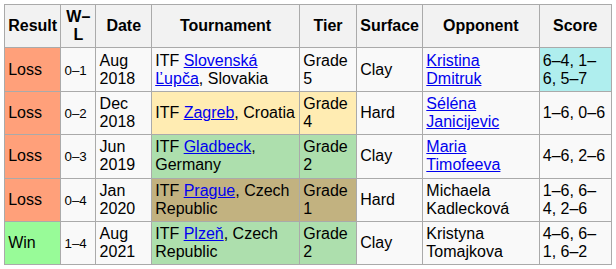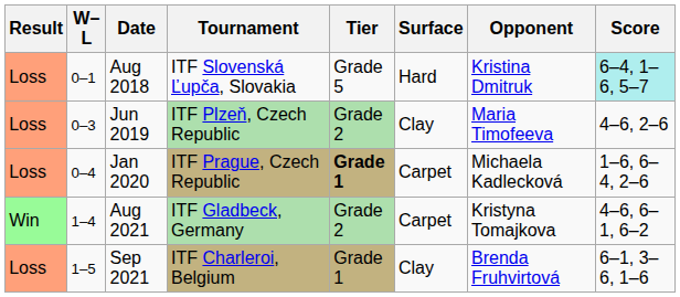 <table class="wikitable sortable">
 <tr>
 <th>Result</th>
 <th class="unsortable">W–L</th>
 <th>Date</th>
 <th>Tournament</th>
 <th>Tier</th>
 <th>Surface</th>
 <th>Opponent</th>
 <th class="unsortable">Score</th>
 </tr>
 <tr>
 <td bgcolor="ffa07a">Loss</td>
 <td><small>0–1</small></td>
 <td>Aug 2018</td>
 <td>ITF <a href='#'>Slovenská Ľupča</a>, Slovakia</td>
 <td>Grade 5</td>
-<td>Clay</td>
+<td>Hard</td>
 <td> <a href='#'>Kristina Dmitruk</a></td>
 <td style="background: paleturquoise;">6–4, 1–6, 5–7</td>
 </tr>
 <tr>
 <td bgcolor=ffa07a>Loss</td>
-<td><small>0–2</small></td>
-<td>Dec 2018</td>
-<td bgcolor="#ffecb2">ITF <a href='#'>Zagreb</a>, Croatia</td>
-<td bgcolor="#ffecb2">Grade 4</td>
-<td>Hard</td>
-<td> <a href='#'>Séléna Janicijevic</a></td>
-<td>1–6, 0–6</td>
-</tr>
-<tr>
-<td bgcolor=ffa07a>Loss</td>
 <td><small>0–3</small></td>
 <td>Jun 2019</td>
-<td bgcolor="#addfad">ITF <a href='#'>Gladbeck</a>, Germany</td>
+<td bgcolor="#addfad">ITF <a href='#'>Plzeň</a>, Czech Republic</td>
 <td bgcolor="#addfad">Grade 2</td>
 <td>Clay</td>
 <td> <a href='#'>Maria Timofeeva</a></td>
 <td>4–6, 2–6</td>
 </tr>
 <tr>
 <td bgcolor=ffa07a>Loss</td>
 <td><small>0–4</small></td>
 <td>Jan 2020</td>
 <td bgcolor="#c2b280">ITF <a href='#'>Prague</a>, Czech Republic</td>
-<td bgcolor="#c2b280">Grade 1</td>
-<td>Hard</td>
+<td bgcolor="#c2b280"><strong>Grade 1</strong></td>
+<td>Carpet</td>
 <td> Michaela Kadlecková</td>
 <td>1–6, 6–4, 2–6</td>
 </tr>
 <tr>
 <td bgcolor=98FB98>Win</td>
 <td><small>1–4</small></td>
 <td>Aug 2021</td>
-<td bgcolor="#addfad">ITF <a href='#'>Plzeň</a>, Czech Republic</td>
+<td bgcolor="#addfad">ITF <a href='#'>Gladbeck</a>, Germany</td>
 <td bgcolor="#addfad">Grade 2</td>
-<td>Clay</td>
+<td>Carpet</td>
 <td> Kristyna Tomajkova</td>
 <td>4–6, 6–1, 6–2</td>
 </tr>
+<tr>
+<td bgcolor=ffa07a>Loss</td>
+<td><small>1–5</small></td>
+<td>Sep 2021</td>
+<td bgcolor="#c2b280">ITF <a href='#'>Charleroi</a>, Belgium</td>
+<td bgcolor="#c2b280">Grade 1</td>
+<td>Clay</td>
+<td> <a href='#'>Brenda Fruhvirtová</a></td>
+<td>6–1, 3–6, 1–6</td>
+</tr>
 </table>
